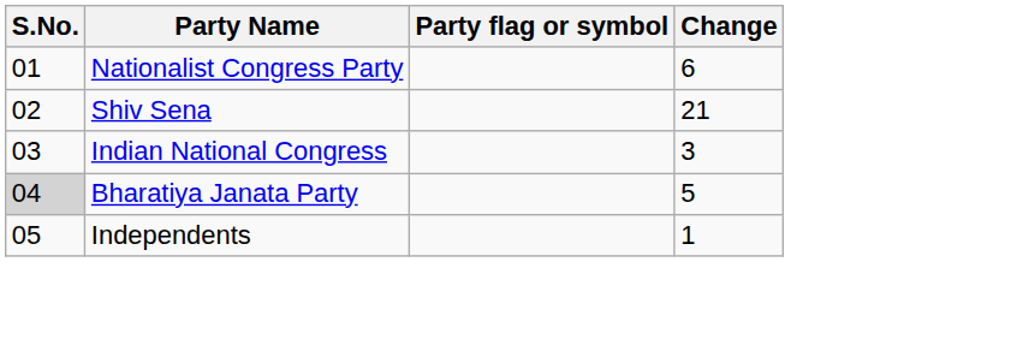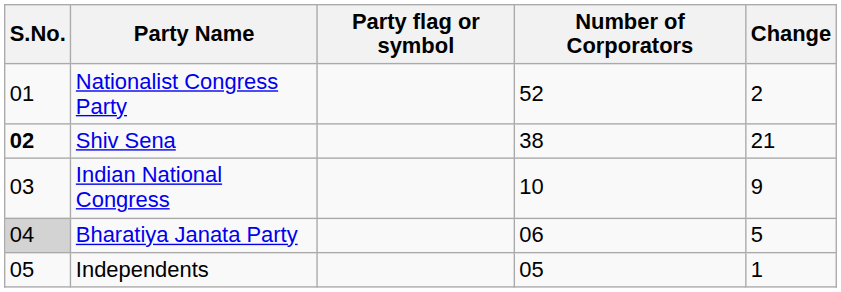 <table class="sortable wikitable">
 <tr>
 <th>S.No.</th>
 <th>Party Name</th>
 <th>Party flag or symbol</th>
+<th>Number of Corporators</th>
 <th>Change</th>
 </tr>
 <tr>
 <td>01</td>
 <td><a href='#'>Nationalist Congress Party</a></td>
 <td></td>
-<td> 6</td>
+<td>52</td>
+<td> 2</td>
 </tr>
 <tr>
-<td>02</td>
+<td><strong>02</strong></td>
 <td><a href='#'>Shiv Sena</a></td>
 <td></td>
+<td>38</td>
 <td> 21</td>
 </tr>
 <tr>
 <td>03</td>
 <td><a href='#'>Indian National Congress</a></td>
 <td></td>
-<td> 3</td>
+<td>10</td>
+<td> 9</td>
 </tr>
 <tr>
 <td style="background: lightgrey;">04</td>
 <td><a href='#'>Bharatiya Janata Party</a></td>
 <td></td>
+<td>06</td>
 <td> 5</td>
 </tr>
 <tr>
 <td>05</td>
 <td>Independents</td>
 <td></td>
+<td>05</td>
 <td> 1</td>
 </tr>
 </table>
